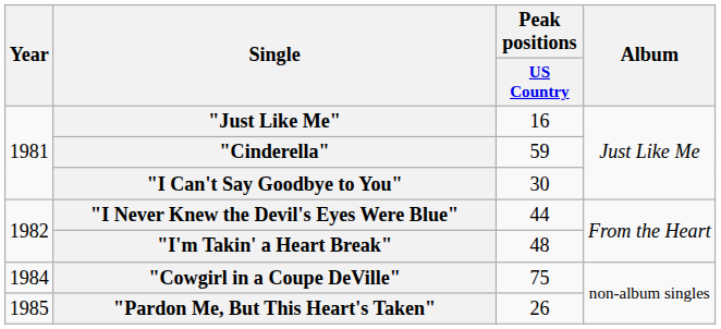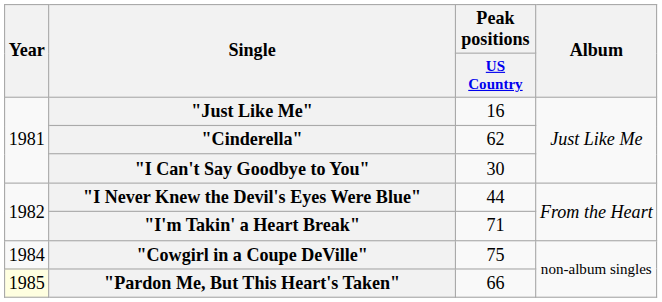 <table class="wikitable plainrowheaders" style="text-align:center;">
 <tr>
 <th rowspan="2">Year</th>
 <th rowspan="2" style="width:22em;">Single</th>
 <th>Peak positions</th>
 <th rowspan="2">Album</th>
 </tr>
 <tr style="font-size:smaller;">
 <th width="65"><a href='#'>US Country</a></th>
 </tr>
 <tr>
 <td rowspan="3">1981</td>
 <th scope="row">"Just Like Me"</th>
 <td>16</td>
 <td rowspan="3"><em>Just Like Me</em></td>
 </tr>
 <tr>
 <th scope="row">"Cinderella"</th>
-<td>59</td>
+<td>62</td>
 </tr>
 <tr>
 <th scope="row">"I Can't Say Goodbye to You"</th>
 <td>30</td>
 </tr>
 <tr>
 <td rowspan="2">1982</td>
 <th scope="row">"I Never Knew the Devil's Eyes Were Blue"</th>
 <td>44</td>
 <td rowspan="2"><em>From the Heart</em></td>
 </tr>
 <tr>
 <th scope="row">"I'm Takin' a Heart Break"</th>
-<td>48</td>
+<td>71</td>
 </tr>
 <tr>
 <td>1984</td>
 <th scope="row">"Cowgirl in a Coupe DeVille"</th>
 <td>75</td>
 <td rowspan="2"><small>non-album singles</small></td>
 </tr>
 <tr>
-<td>1985</td>
+<td style="background: lightyellow;">1985</td>
 <th scope="row">"Pardon Me, But This Heart's Taken"</th>
-<td>26</td>
+<td>66</td>
 </tr>
 </table>
